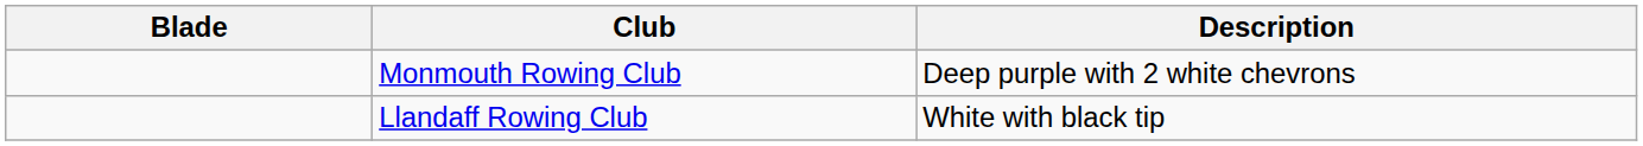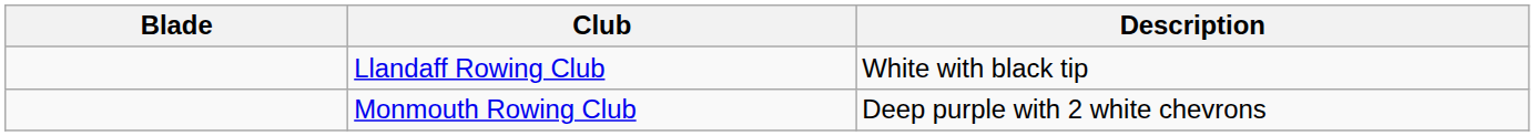 <table class="wikitable">
 <tr>
 <th width=200>Blade</th>
 <th width=300>Club</th>
 <th width=400>Description</th>
 </tr>
 <tr>
 <td></td>
+<td><a href='#'>Llandaff Rowing Club</a></td>
+<td>White with black tip</td>
+</tr>
+<tr>
+<td></td>
 <td><a href='#'>Monmouth Rowing Club</a></td>
 <td>Deep purple with 2 white chevrons</td>
 </tr>
-<tr>
-<td></td>
-<td><a href='#'>Llandaff Rowing Club</a></td>
-<td>White with black tip</td>
-</tr>
 </table>
